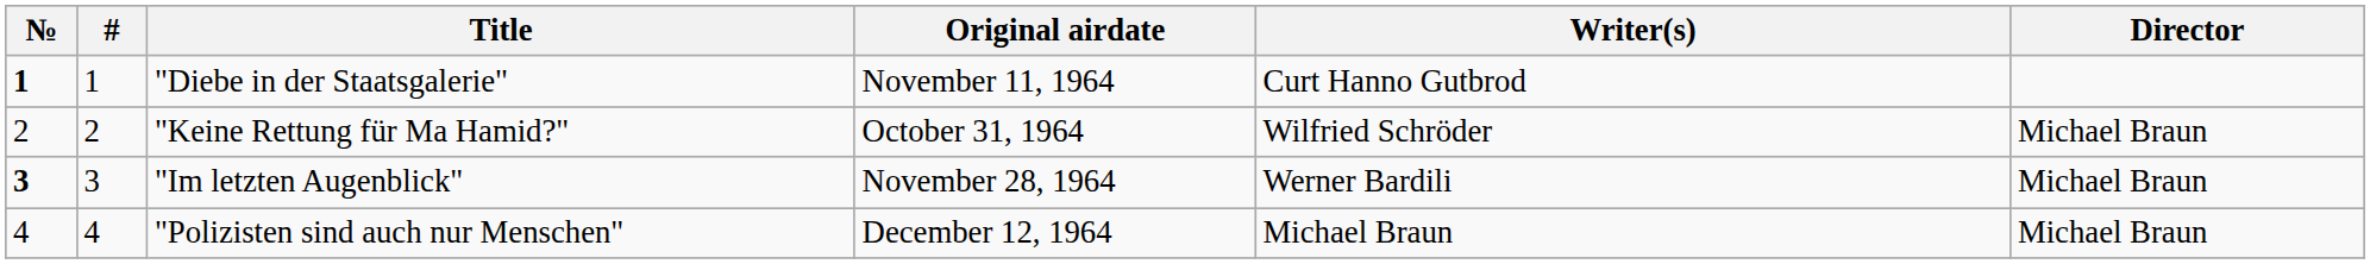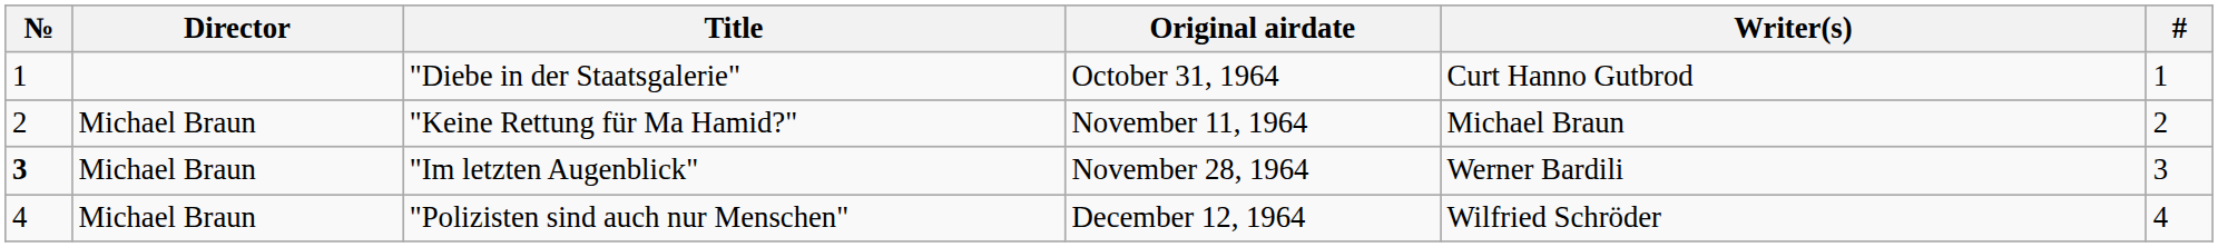 <table class="wikitable" width="75%">
 <tr>
 <th width="3%">№</th>
-<th width="3%">#</th>
+<th width="15%">Director</th>
 <th width="30%">Title</th>
 <th width="17%">Original airdate</th>
 <th width="32%">Writer(s)</th>
-<th width="15%">Director</th>
+<th width="3%">#</th>
 </tr>
 <tr>
-<td><strong>1</strong></td>
 <td>1</td>
+<td></td>
 <td>"Diebe in der Staatsgalerie"</td>
-<td>November 11, 1964</td>
+<td>October 31, 1964</td>
 <td>Curt Hanno Gutbrod</td>
-<td></td>
+<td>1</td>
 </tr>
 <tr>
 <td>2</td>
+<td>Michael Braun</td>
+<td>"Keine Rettung für Ma Hamid?"</td>
+<td>November 11, 1964</td>
+<td>Michael Braun</td>
 <td>2</td>
-<td>"Keine Rettung für Ma Hamid?"</td>
-<td>October 31, 1964</td>
-<td>Wilfried Schröder</td>
-<td>Michael Braun</td>
 </tr>
 <tr>
 <td><strong>3</strong></td>
-<td>3</td>
+<td>Michael Braun</td>
 <td>"Im letzten Augenblick"</td>
 <td>November 28, 1964</td>
 <td>Werner Bardili</td>
-<td>Michael Braun</td>
+<td>3</td>
 </tr>
 <tr>
 <td>4</td>
-<td>4</td>
+<td>Michael Braun</td>
 <td>"Polizisten sind auch nur Menschen"</td>
 <td>December 12, 1964</td>
-<td>Michael Braun</td>
-<td>Michael Braun</td>
+<td>Wilfried Schröder</td>
+<td>4</td>
 </tr>
 </table>
